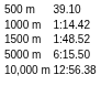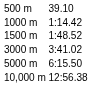 <table>
 <tr>
 <td>500 m</td>
 <td>39.10</td>
 </tr>
 <tr>
 <td>1000 m</td>
 <td>1:14.42</td>
 </tr>
 <tr>
 <td>1500 m</td>
 <td>1:48.52</td>
 </tr>
 <tr>
+<td>3000 m</td>
+<td>3:41.02</td>
+</tr>
+<tr>
 <td>5000 m</td>
 <td>6:15.50</td>
 </tr>
 <tr>
 <td>10,000 m</td>
 <td>12:56.38</td>
 </tr>
 <tr>
 </tr>
 </table>
